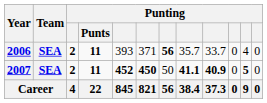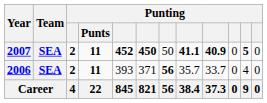 <table class=wikitable style="text-align:center;">
 <tr>
 <th rowspan="2">Year</th>
 <th rowspan="2">Team</th>
 <th colspan="10">Punting</th>
 </tr>
 <tr>
 <th></th>
 <th>Punts</th>
 <th></th>
 <th></th>
 <th></th>
 <th></th>
 <th></th>
 <th></th>
 <th></th>
 <th></th>
 </tr>
 <tr>
+<th><a href='#'>2007</a></th>
+<th><a href='#'>SEA</a></th>
+<td><strong>2</strong></td>
+<td><strong>11</strong></td>
+<td><strong>452</strong></td>
+<td><strong>450</strong></td>
+<td>50</td>
+<td><strong>41.1</strong></td>
+<td><strong>40.9</strong></td>
+<td>0</td>
+<td><strong>5</strong></td>
+<td>0</td>
+</tr>
+<tr>
 <th><a href='#'>2006</a></th>
 <th><a href='#'>SEA</a></th>
 <td><strong>2</strong></td>
 <td><strong>11</strong></td>
 <td>393</td>
 <td>371</td>
 <td><strong>56</strong></td>
 <td>35.7</td>
 <td>33.7</td>
 <td>0</td>
 <td>4</td>
-<td>0</td>
-</tr>
-<tr>
-<th><a href='#'>2007</a></th>
-<th><a href='#'>SEA</a></th>
-<td><strong>2</strong></td>
-<td><strong>11</strong></td>
-<td><strong>452</strong></td>
-<td><strong>450</strong></td>
-<td>50</td>
-<td><strong>41.1</strong></td>
-<td><strong>40.9</strong></td>
-<td>0</td>
-<td><strong>5</strong></td>
 <td>0</td>
 </tr>
 <tr>
 <th colspan="2">Career</th>
 <th>4</th>
 <th>22</th>
 <th>845</th>
 <th>821</th>
 <th>56</th>
 <th>38.4</th>
 <th>37.3</th>
 <th>0</th>
 <th>9</th>
 <th>0</th>
 </tr>
 </table>
